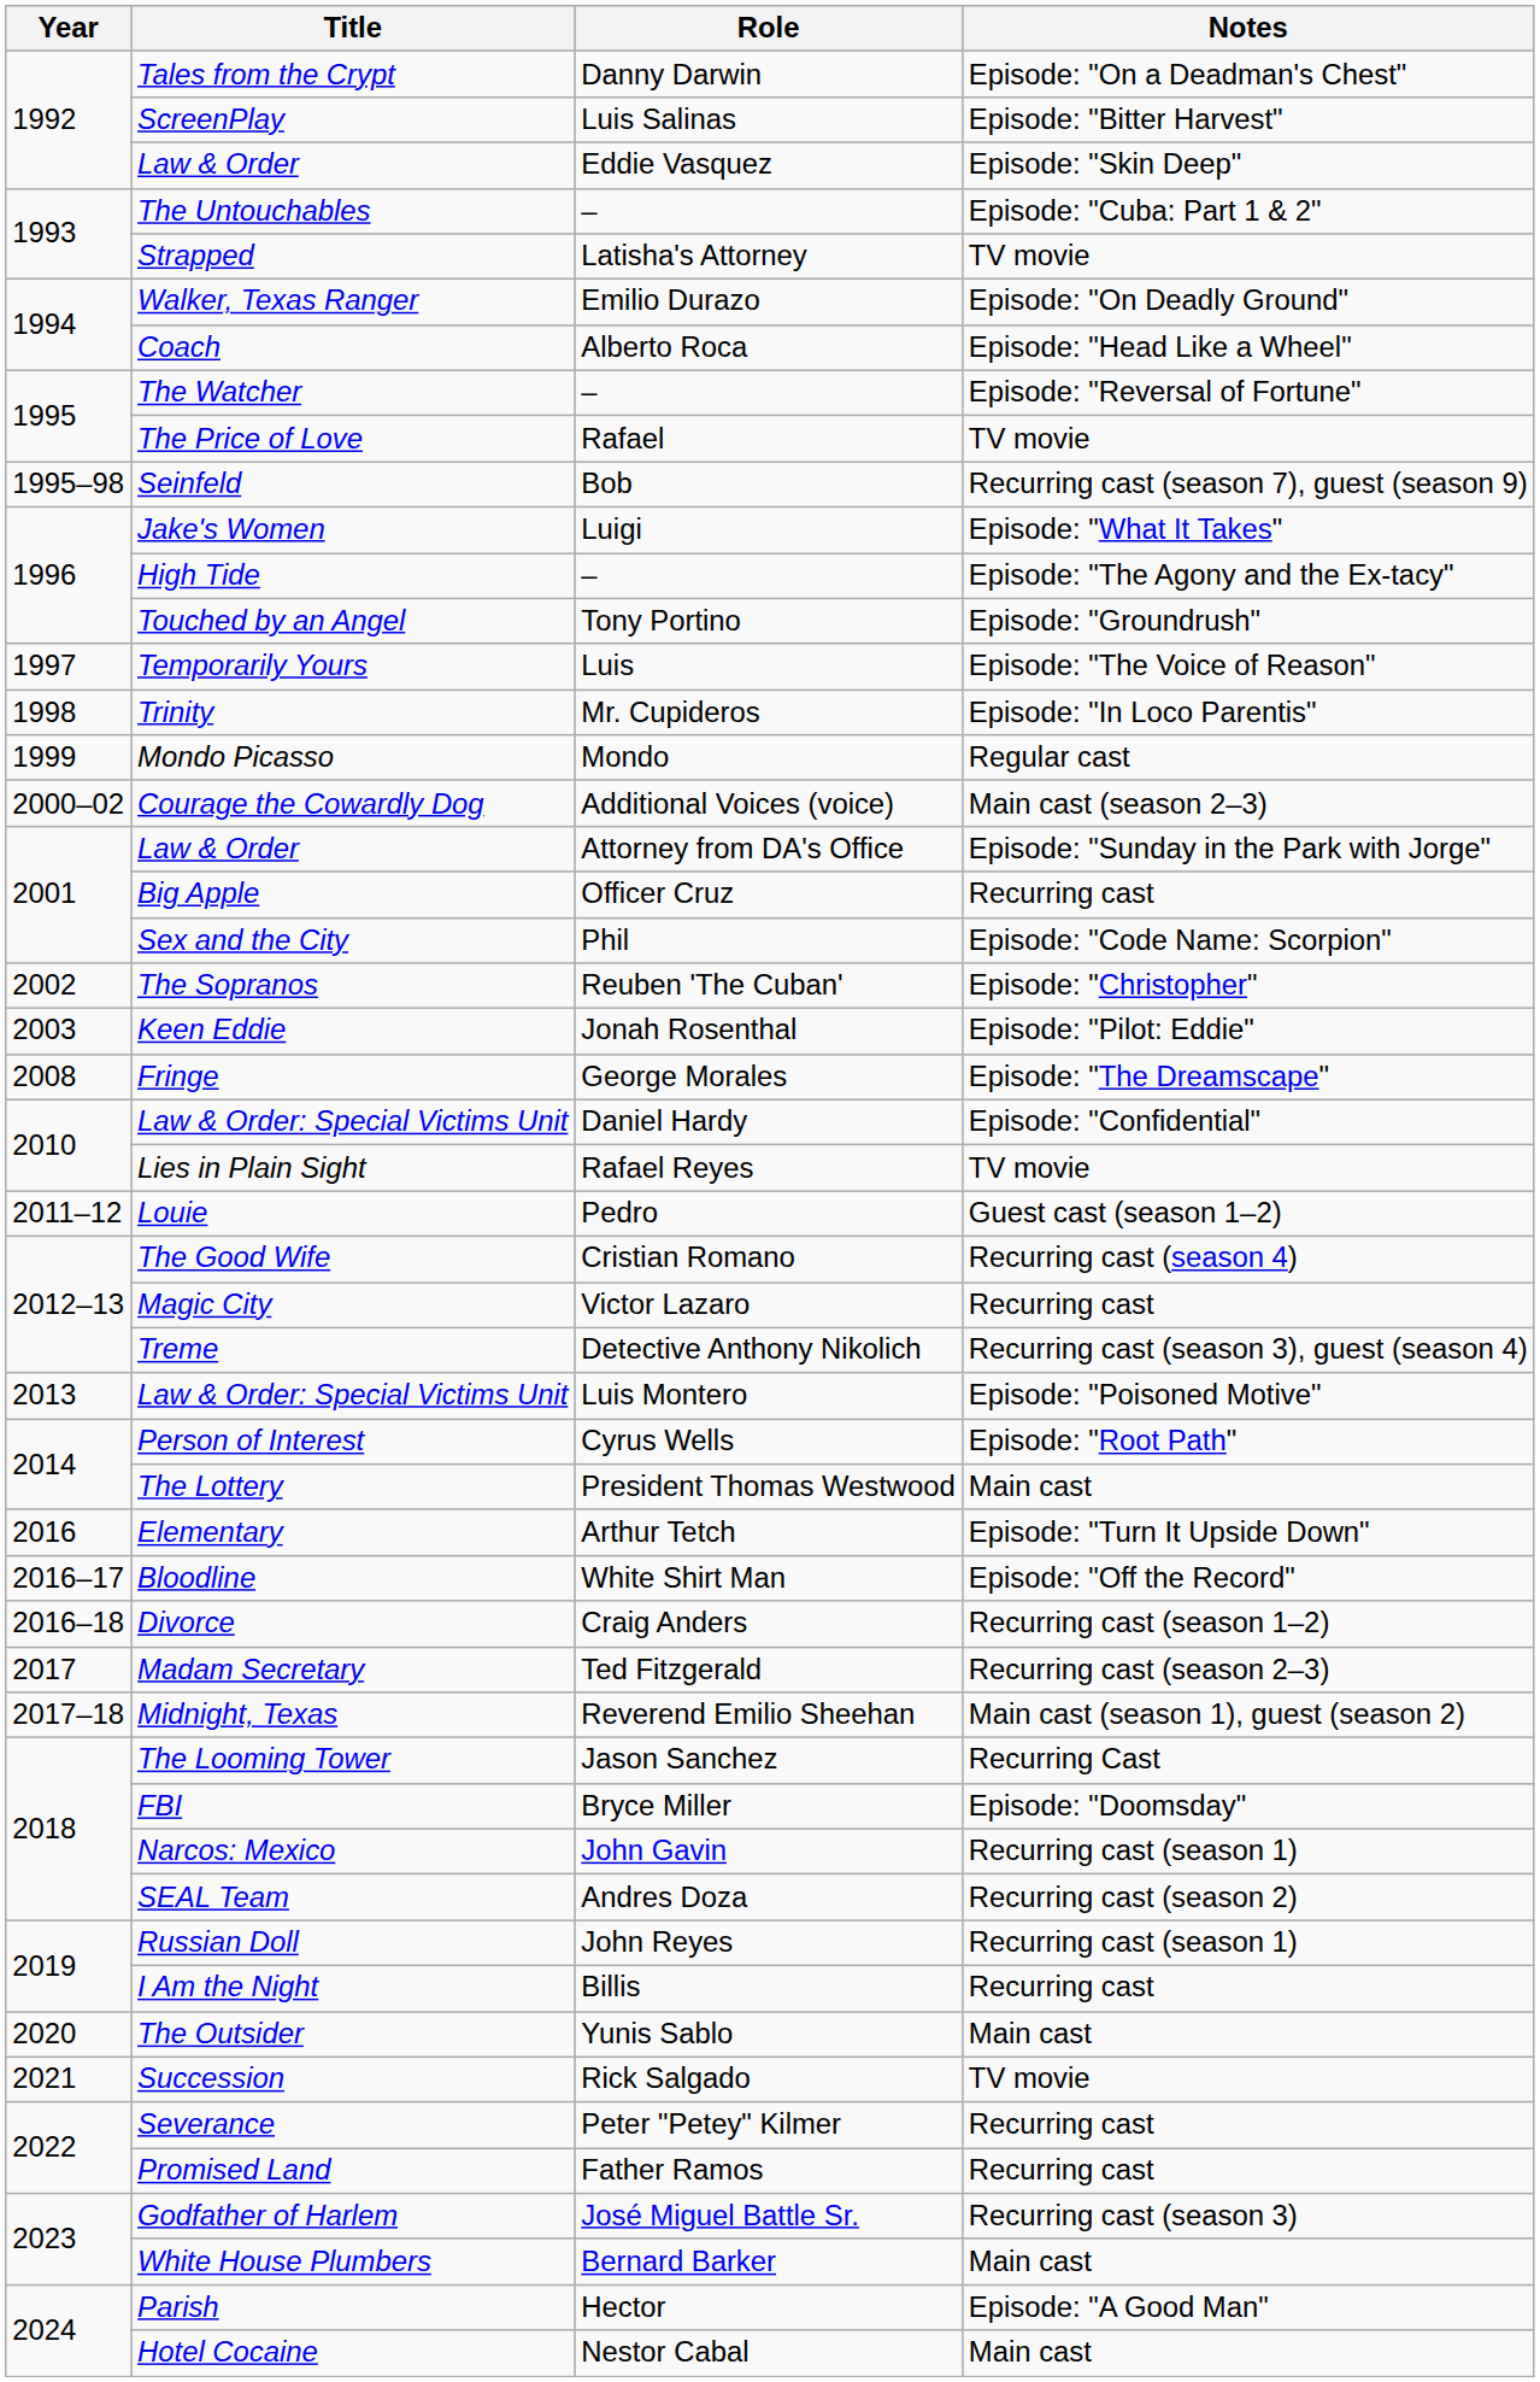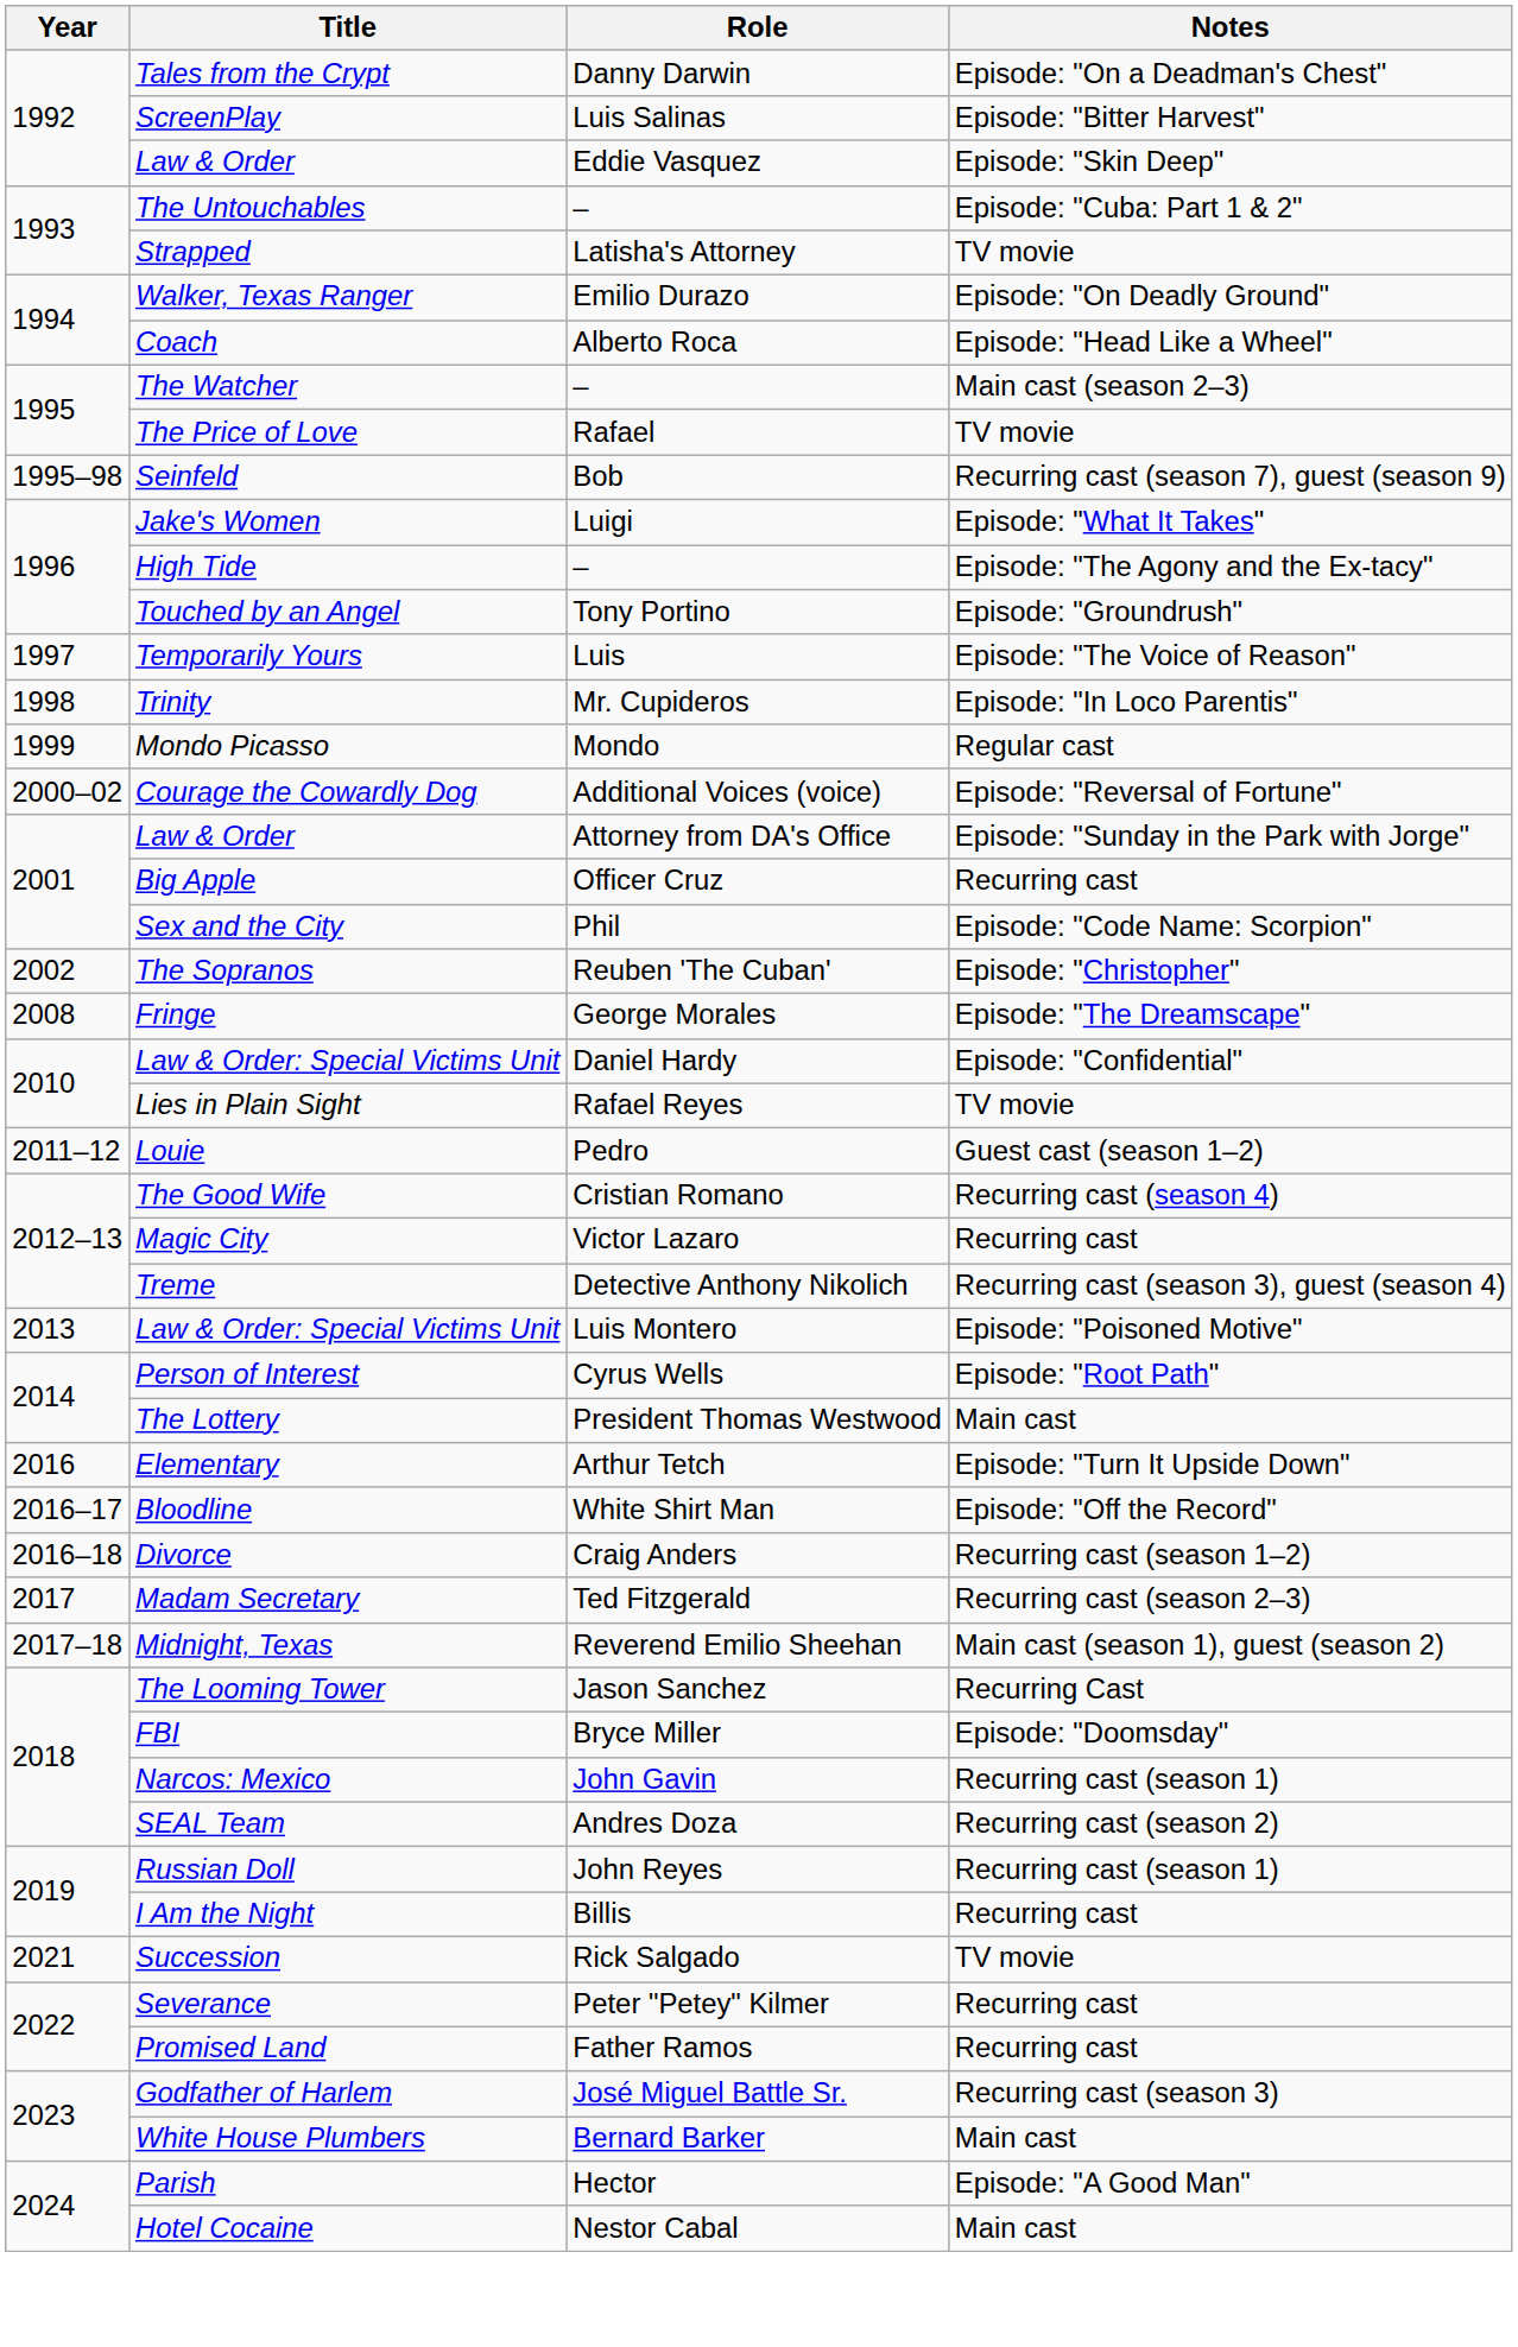 <table class = "wikitable sortable">
 <tr>
 <th>Year</th>
 <th>Title</th>
 <th>Role</th>
 <th>Notes</th>
 </tr>
 <tr>
 <td rowspan="3">1992</td>
 <td><em><a href='#'>Tales from the Crypt</a></em></td>
 <td>Danny Darwin</td>
 <td>Episode: "On a Deadman's Chest"</td>
 </tr>
 <tr>
 <td><em><a href='#'>ScreenPlay</a></em></td>
 <td>Luis Salinas</td>
 <td>Episode: "Bitter Harvest"</td>
 </tr>
 <tr>
 <td><em><a href='#'>Law & Order</a></em></td>
 <td>Eddie Vasquez</td>
 <td>Episode: "Skin Deep"</td>
 </tr>
 <tr>
 <td rowspan="2">1993</td>
 <td><em><a href='#'>The Untouchables</a></em></td>
 <td>–</td>
 <td>Episode: "Cuba: Part 1 & 2"</td>
 </tr>
 <tr>
 <td><em><a href='#'>Strapped</a></em></td>
 <td>Latisha's Attorney</td>
 <td>TV movie</td>
 </tr>
 <tr>
 <td rowspan="2">1994</td>
 <td><em><a href='#'>Walker, Texas Ranger</a></em></td>
 <td>Emilio Durazo</td>
 <td>Episode: "On Deadly Ground"</td>
 </tr>
 <tr>
 <td><em><a href='#'>Coach</a></em></td>
 <td>Alberto Roca</td>
 <td>Episode: "Head Like a Wheel"</td>
 </tr>
 <tr>
 <td rowspan="2">1995</td>
 <td><em><a href='#'>The Watcher</a></em></td>
 <td>–</td>
-<td>Episode: "Reversal of Fortune"</td>
+<td>Main cast (season 2–3)</td>
 </tr>
 <tr>
 <td><em><a href='#'>The Price of Love</a></em></td>
 <td>Rafael</td>
 <td>TV movie</td>
 </tr>
 <tr>
 <td>1995–98</td>
 <td><em><a href='#'>Seinfeld</a></em></td>
 <td>Bob</td>
 <td>Recurring cast (season 7), guest (season 9)</td>
 </tr>
 <tr>
 <td rowspan="3">1996</td>
 <td><em><a href='#'>Jake's Women</a></em></td>
 <td>Luigi</td>
 <td>Episode: "<a href='#'>What It Takes</a>"</td>
 </tr>
 <tr>
 <td><em><a href='#'>High Tide</a></em></td>
 <td>–</td>
 <td>Episode: "The Agony and the Ex-tacy"</td>
 </tr>
 <tr>
 <td><em><a href='#'>Touched by an Angel</a></em></td>
 <td>Tony Portino</td>
 <td>Episode: "Groundrush"</td>
 </tr>
 <tr>
 <td>1997</td>
 <td><em><a href='#'>Temporarily Yours</a></em></td>
 <td>Luis</td>
 <td>Episode: "The Voice of Reason"</td>
 </tr>
 <tr>
 <td>1998</td>
 <td><em><a href='#'>Trinity</a></em></td>
 <td>Mr. Cupideros</td>
 <td>Episode: "In Loco Parentis"</td>
 </tr>
 <tr>
 <td>1999</td>
 <td><em>Mondo Picasso</em></td>
 <td>Mondo</td>
 <td>Regular cast</td>
 </tr>
 <tr>
 <td>2000–02</td>
 <td><em><a href='#'>Courage the Cowardly Dog</a></em></td>
 <td>Additional Voices (voice)</td>
-<td>Main cast (season 2–3)</td>
+<td>Episode: "Reversal of Fortune"</td>
 </tr>
 <tr>
 <td rowspan="3">2001</td>
 <td><em><a href='#'>Law & Order</a></em></td>
 <td>Attorney from DA's Office</td>
 <td>Episode: "Sunday in the Park with Jorge"</td>
 </tr>
 <tr>
 <td><em><a href='#'>Big Apple</a></em></td>
 <td>Officer Cruz</td>
 <td>Recurring cast</td>
 </tr>
 <tr>
 <td><em><a href='#'>Sex and the City</a></em></td>
 <td>Phil</td>
 <td>Episode: "Code Name: Scorpion"</td>
 </tr>
 <tr>
 <td>2002</td>
 <td><em><a href='#'>The Sopranos</a></em></td>
 <td>Reuben 'The Cuban'</td>
 <td>Episode: "<a href='#'>Christopher</a>"</td>
-</tr>
-<tr>
-<td>2003</td>
-<td><em><a href='#'>Keen Eddie</a></em></td>
-<td>Jonah Rosenthal</td>
-<td>Episode: "Pilot: Eddie"</td>
 </tr>
 <tr>
 <td>2008</td>
 <td><em><a href='#'>Fringe</a></em></td>
 <td>George Morales</td>
 <td>Episode: "<a href='#'>The Dreamscape</a>"</td>
 </tr>
 <tr>
 <td rowspan="2">2010</td>
 <td><em><a href='#'>Law & Order: Special Victims Unit</a></em></td>
 <td>Daniel Hardy</td>
 <td>Episode: "Confidential"</td>
 </tr>
 <tr>
 <td><em>Lies in Plain Sight</em></td>
 <td>Rafael Reyes</td>
 <td>TV movie</td>
 </tr>
 <tr>
 <td>2011–12</td>
 <td><em><a href='#'>Louie</a></em></td>
 <td>Pedro</td>
 <td>Guest cast (season 1–2)</td>
 </tr>
 <tr>
 <td rowspan="3">2012–13</td>
 <td><em><a href='#'>The Good Wife</a></em></td>
 <td>Cristian Romano</td>
 <td>Recurring cast (<a href='#'>season 4</a>)</td>
 </tr>
 <tr>
 <td><em><a href='#'>Magic City</a></em></td>
 <td>Victor Lazaro</td>
 <td>Recurring cast</td>
 </tr>
 <tr>
 <td><em><a href='#'>Treme</a></em></td>
 <td>Detective Anthony Nikolich</td>
 <td>Recurring cast (season 3), guest (season 4)</td>
 </tr>
 <tr>
 <td>2013</td>
 <td><em><a href='#'>Law & Order: Special Victims Unit</a></em></td>
 <td>Luis Montero</td>
 <td>Episode: "Poisoned Motive"</td>
 </tr>
 <tr>
 <td rowspan="2">2014</td>
 <td><em><a href='#'>Person of Interest</a></em></td>
 <td>Cyrus Wells</td>
 <td>Episode: "<a href='#'>Root Path</a>"</td>
 </tr>
 <tr>
 <td><em><a href='#'>The Lottery</a></em></td>
 <td>President Thomas Westwood</td>
 <td>Main cast</td>
 </tr>
 <tr>
 <td>2016</td>
 <td><em><a href='#'>Elementary</a></em></td>
 <td>Arthur Tetch</td>
 <td>Episode: "Turn It Upside Down"</td>
 </tr>
 <tr>
 <td>2016–17</td>
 <td><em><a href='#'>Bloodline</a></em></td>
 <td>White Shirt Man</td>
 <td>Episode: "Off the Record"</td>
 </tr>
 <tr>
 <td>2016–18</td>
 <td><em><a href='#'>Divorce</a></em></td>
 <td>Craig Anders</td>
 <td>Recurring cast (season 1–2)</td>
 </tr>
 <tr>
 <td>2017</td>
 <td><em><a href='#'>Madam Secretary</a></em></td>
 <td>Ted Fitzgerald</td>
 <td>Recurring cast (season 2–3)</td>
 </tr>
 <tr>
 <td>2017–18</td>
 <td><em><a href='#'>Midnight, Texas</a></em></td>
 <td>Reverend Emilio Sheehan</td>
 <td>Main cast (season 1), guest (season 2)</td>
 </tr>
 <tr>
 <td rowspan="4">2018</td>
 <td><em><a href='#'>The Looming Tower</a></em></td>
 <td>Jason Sanchez</td>
 <td>Recurring Cast</td>
 </tr>
 <tr>
 <td><em><a href='#'>FBI</a></em></td>
 <td>Bryce Miller</td>
 <td>Episode: "Doomsday"</td>
 </tr>
 <tr>
 <td><em><a href='#'>Narcos: Mexico</a></em></td>
 <td><a href='#'>John Gavin</a></td>
 <td>Recurring cast (season 1)</td>
 </tr>
 <tr>
 <td><em><a href='#'>SEAL Team</a></em></td>
 <td>Andres Doza</td>
 <td>Recurring cast (season 2)</td>
 </tr>
 <tr>
 <td rowspan="2">2019</td>
 <td><em><a href='#'>Russian Doll</a></em></td>
 <td>John Reyes</td>
 <td>Recurring cast (season 1)</td>
 </tr>
 <tr>
 <td><em><a href='#'>I Am the Night</a></em></td>
 <td>Billis</td>
 <td>Recurring cast</td>
 </tr>
 <tr>
-<td>2020</td>
-<td><em><a href='#'>The Outsider</a></em></td>
-<td>Yunis Sablo</td>
-<td>Main cast</td>
-</tr>
-<tr>
 <td>2021</td>
 <td><em><a href='#'>Succession</a></em></td>
 <td>Rick Salgado</td>
 <td>TV movie</td>
 </tr>
 <tr>
 <td rowspan="2">2022</td>
 <td><em><a href='#'>Severance</a></em></td>
 <td>Peter "Petey" Kilmer</td>
 <td>Recurring cast</td>
 </tr>
 <tr>
 <td><em><a href='#'>Promised Land</a></em></td>
 <td>Father Ramos</td>
 <td>Recurring cast</td>
 </tr>
 <tr>
 <td rowspan="2">2023</td>
 <td><em><a href='#'>Godfather of Harlem</a></em></td>
 <td><a href='#'>José Miguel Battle Sr.</a></td>
 <td>Recurring cast (season 3)</td>
 </tr>
 <tr>
 <td><em><a href='#'>White House Plumbers</a></em></td>
 <td><a href='#'>Bernard Barker</a></td>
 <td>Main cast</td>
 </tr>
 <tr>
 <td rowspan="2">2024</td>
 <td><em><a href='#'>Parish</a></em></td>
 <td>Hector</td>
 <td>Episode: "A Good Man"</td>
 </tr>
 <tr>
 <td><em><a href='#'>Hotel Cocaine</a></em></td>
 <td>Nestor Cabal</td>
 <td>Main cast</td>
 </tr>
 </table>
